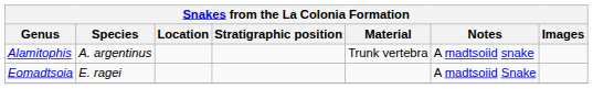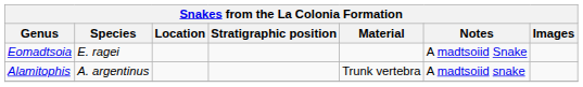 <table class="wikitable" align="center">
 <tr>
 <th colspan="7" align="center"><strong><a href='#'>Snakes</a> from the La Colonia Formation</strong></th>
 </tr>
 <tr>
 <th>Genus</th>
 <th>Species</th>
 <th>Location</th>
 <th>Stratigraphic position</th>
 <th>Material</th>
 <th>Notes</th>
 <th>Images</th>
 </tr>
 <tr>
+<td><em><a href='#'>Eomadtsoia</a></em></td>
+<td><em>E. ragei</em></td>
+<td></td>
+<td></td>
+<td></td>
+<td>A <a href='#'>madtsoiid</a> <a href='#'>Snake</a></td>
+<td></td>
+</tr>
+<tr>
 <td><em><a href='#'>Alamitophis</a></em></td>
 <td><em>A. argentinus</em></td>
 <td></td>
 <td></td>
 <td>Trunk vertebra</td>
 <td>A <a href='#'>madtsoiid</a> <a href='#'>snake</a></td>
 <td></td>
 </tr>
 <tr>
-<td><em><a href='#'>Eomadtsoia</a></em></td>
-<td><em>E. ragei</em></td>
-<td></td>
-<td></td>
-<td></td>
-<td>A <a href='#'>madtsoiid</a> <a href='#'>Snake</a></td>
-<td></td>
-</tr>
-<tr>
 </tr>
 </table>
